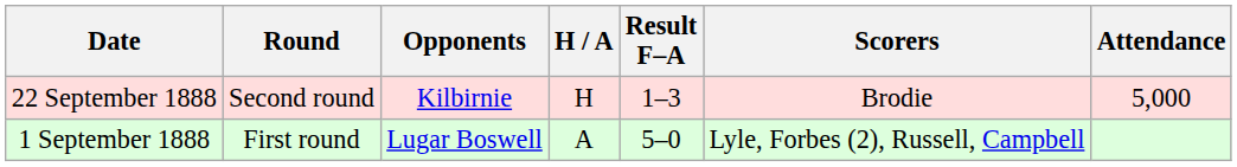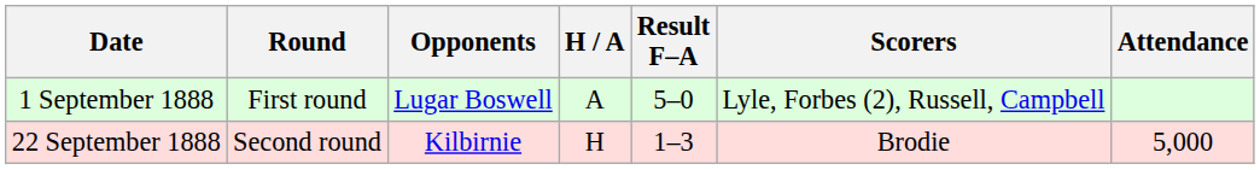 <table class="wikitable" style="text-align:center">
 <tr>
 <th>Date</th>
 <th>Round</th>
 <th>Opponents</th>
 <th>H / A</th>
 <th>Result<br>F–A</th>
 <th>Scorers</th>
 <th>Attendance</th>
 </tr>
+<tr bgcolor=#ddffdd>
+<td>1 September 1888</td>
+<td>First round</td>
+<td><a href='#'>Lugar Boswell</a></td>
+<td>A</td>
+<td>5–0</td>
+<td>Lyle, Forbes (2), Russell, <a href='#'>Campbell</a></td>
+<td></td>
+</tr>
 <tr bgcolor=#ffdddd>
 <td>22 September 1888</td>
 <td>Second round</td>
 <td><a href='#'>Kilbirnie</a></td>
 <td>H</td>
 <td>1–3</td>
 <td>Brodie</td>
 <td>5,000</td>
 </tr>
-<tr bgcolor=#ddffdd>
-<td>1 September 1888</td>
-<td>First round</td>
-<td><a href='#'>Lugar Boswell</a></td>
-<td>A</td>
-<td>5–0</td>
-<td>Lyle, Forbes (2), Russell, <a href='#'>Campbell</a></td>
-<td></td>
-</tr>
 </table>
